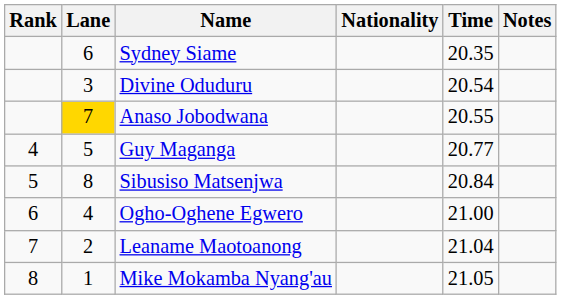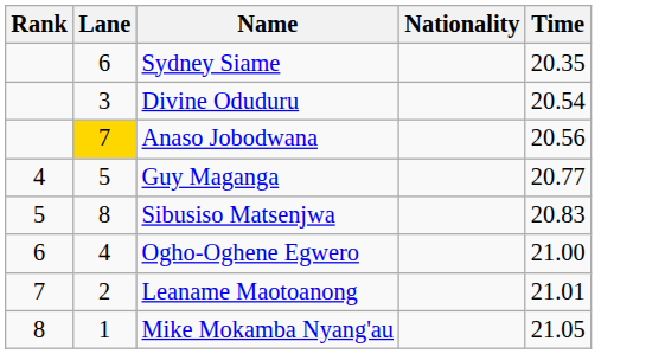 <table class="wikitable sortable" style="text-align:center">
 <tr>
 <th>Rank</th>
 <th>Lane</th>
 <th>Name</th>
 <th>Nationality</th>
 <th>Time</th>
-<th>Notes</th>
 </tr>
 <tr>
 <td></td>
 <td>6</td>
 <td align=left><a href='#'>Sydney Siame</a></td>
 <td align=left></td>
 <td>20.35</td>
-<td></td>
 </tr>
 <tr>
 <td></td>
 <td>3</td>
 <td align=left><a href='#'>Divine Oduduru</a></td>
 <td align=left></td>
 <td>20.54</td>
-<td></td>
 </tr>
 <tr>
 <td></td>
 <td style="background: gold;">7</td>
 <td align=left><a href='#'>Anaso Jobodwana</a></td>
 <td align=left></td>
-<td>20.55</td>
-<td></td>
+<td>20.56</td>
 </tr>
 <tr>
 <td>4</td>
 <td>5</td>
 <td align=left><a href='#'>Guy Maganga</a></td>
 <td align=left></td>
 <td>20.77</td>
-<td></td>
 </tr>
 <tr>
 <td>5</td>
 <td>8</td>
 <td align=left><a href='#'>Sibusiso Matsenjwa</a></td>
 <td align=left></td>
-<td>20.84</td>
-<td></td>
+<td>20.83</td>
 </tr>
 <tr>
 <td>6</td>
 <td>4</td>
 <td align=left><a href='#'>Ogho-Oghene Egwero</a></td>
 <td align=left></td>
 <td>21.00</td>
-<td></td>
 </tr>
 <tr>
 <td>7</td>
 <td>2</td>
 <td align=left><a href='#'>Leaname Maotoanong</a></td>
 <td align=left></td>
-<td>21.04</td>
-<td></td>
+<td>21.01</td>
 </tr>
 <tr>
 <td>8</td>
 <td>1</td>
 <td align=left><a href='#'>Mike Mokamba Nyang'au</a></td>
 <td align=left></td>
 <td>21.05</td>
-<td></td>
 </tr>
 </table>
